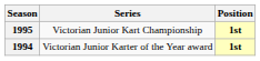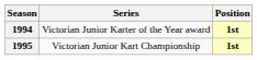 <table class="wikitable" style="font-size: 85%; text-align:center">
 <tr>
 <th>Season</th>
 <th>Series</th>
 <th>Position</th>
 </tr>
 <tr>
+<th>1994</th>
+<td>Victorian Junior Karter of the Year award</td>
+<td align="center" style="background: #ffffbf"><strong>1st </strong></td>
+</tr>
+<tr>
 <th>1995</th>
 <td>Victorian Junior Kart Championship</td>
 <td align="center" style="background: #ffffbf"><strong>1st </strong></td>
 </tr>
-<tr>
-<th>1994</th>
-<td>Victorian Junior Karter of the Year award</td>
-<td align="center" style="background: #ffffbf"><strong>1st </strong></td>
-</tr>
 </table>
